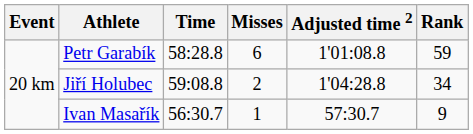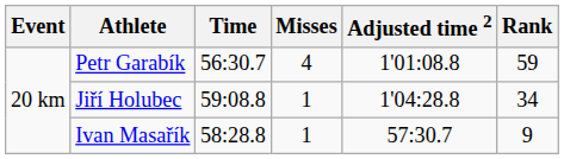 <table class="wikitable" style="font-size:90%">
 <tr>
 <th>Event</th>
 <th>Athlete</th>
 <th>Time</th>
 <th>Misses</th>
 <th>Adjusted time <sup>2</sup></th>
 <th>Rank</th>
 </tr>
 <tr>
 <td rowspan="3">20 km</td>
 <td><a href='#'>Petr Garabík</a></td>
-<td align="center">58:28.8</td>
-<td align="center">6</td>
+<td align="center">56:30.7</td>
+<td align="center">4</td>
 <td align="center">1'01:08.8</td>
 <td align="center">59</td>
 </tr>
 <tr>
 <td><a href='#'>Jiří Holubec</a></td>
 <td align="center">59:08.8</td>
-<td align="center">2</td>
+<td align="center">1</td>
 <td align="center">1'04:28.8</td>
 <td align="center">34</td>
 </tr>
 <tr>
 <td><a href='#'>Ivan Masařík</a></td>
-<td align="center">56:30.7</td>
+<td align="center">58:28.8</td>
 <td align="center">1</td>
 <td align="center">57:30.7</td>
 <td align="center">9</td>
 </tr>
 </table>
